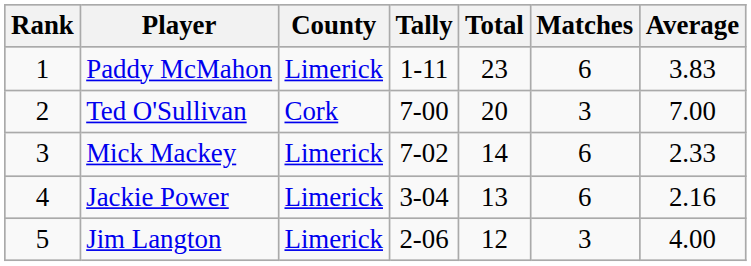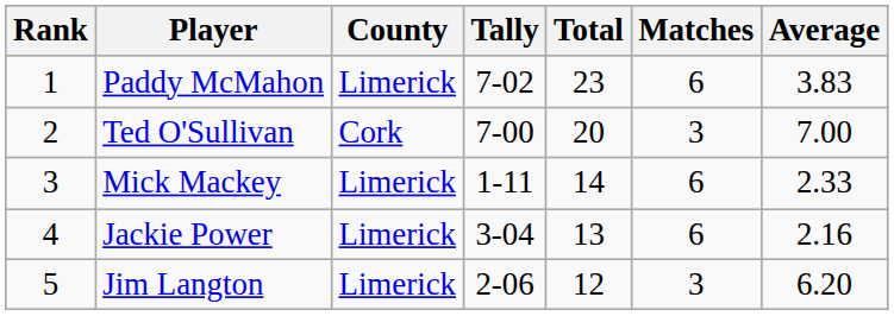 <table class="wikitable">
 <tr>
 <th>Rank</th>
 <th>Player</th>
 <th>County</th>
 <th>Tally</th>
 <th>Total</th>
 <th>Matches</th>
 <th>Average</th>
 </tr>
 <tr>
 <td rowspan=1 align=center>1</td>
 <td><a href='#'>Paddy McMahon</a></td>
 <td><a href='#'>Limerick</a></td>
-<td align=center>1-11</td>
+<td align=center>7-02</td>
 <td align=center>23</td>
 <td align=center>6</td>
 <td align=center>3.83</td>
 </tr>
 <tr>
 <td rowspan=1 align=center>2</td>
 <td><a href='#'>Ted O'Sullivan</a></td>
 <td><a href='#'>Cork</a></td>
 <td align=center>7-00</td>
 <td align=center>20</td>
 <td align=center>3</td>
 <td align=center>7.00</td>
 </tr>
 <tr>
 <td rowspan=1 align=center>3</td>
 <td><a href='#'>Mick Mackey</a></td>
 <td><a href='#'>Limerick</a></td>
-<td align=center>7-02</td>
+<td align=center>1-11</td>
 <td align=center>14</td>
 <td align=center>6</td>
 <td align=center>2.33</td>
 </tr>
 <tr>
 <td rowspan=1 align=center>4</td>
 <td><a href='#'>Jackie Power</a></td>
 <td><a href='#'>Limerick</a></td>
 <td align=center>3-04</td>
 <td align=center>13</td>
 <td align=center>6</td>
 <td align=center>2.16</td>
 </tr>
 <tr>
 <td rowspan=1 align=center>5</td>
 <td><a href='#'>Jim Langton</a></td>
 <td><a href='#'>Limerick</a></td>
 <td align=center>2-06</td>
 <td align=center>12</td>
 <td align=center>3</td>
-<td align=center>4.00</td>
+<td align=center>6.20</td>
 </tr>
 </table>
